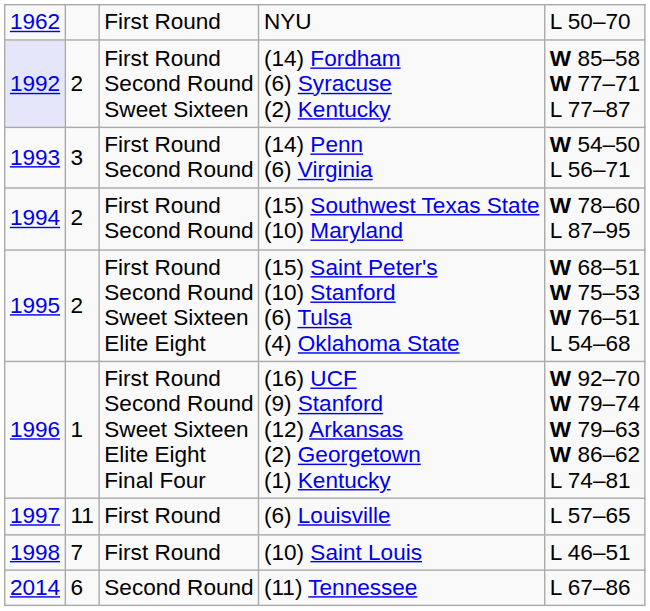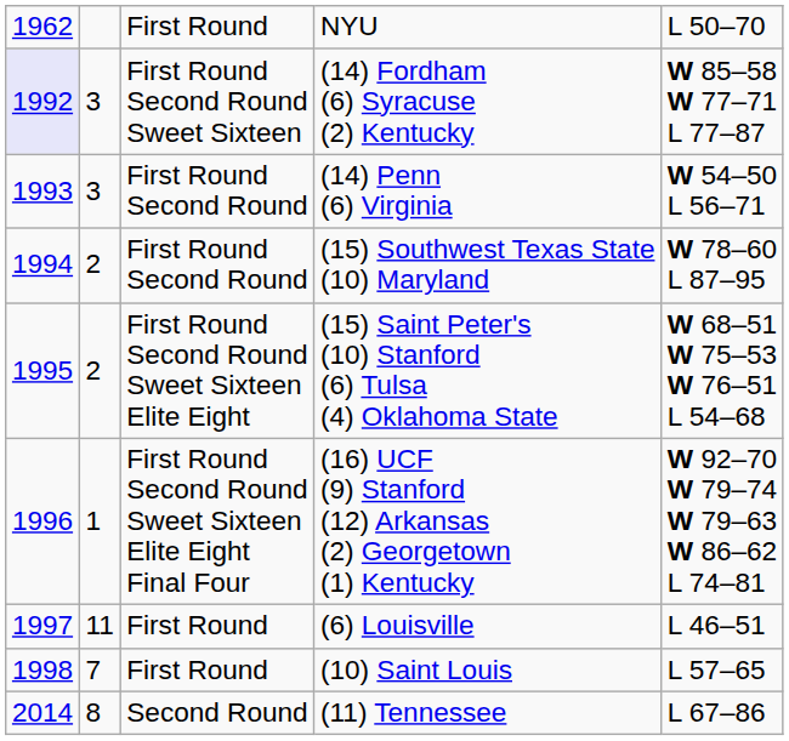 <table class="wikitable">
 <tr>
 <td><a href='#'>1962</a></td>
 <td></td>
 <td>First Round</td>
 <td>NYU</td>
 <td>L 50–70</td>
 </tr>
 <tr>
 <td style="background: lavender;"><a href='#'>1992</a></td>
-<td>2</td>
+<td>3</td>
 <td>First Round<br>Second Round<br>Sweet Sixteen</td>
 <td>(14) <a href='#'>Fordham</a><br>(6) <a href='#'>Syracuse</a><br>(2) <a href='#'>Kentucky</a></td>
 <td><strong>W</strong> 85–58<br><strong>W</strong> 77–71<br>L 77–87</td>
 </tr>
 <tr>
 <td><a href='#'>1993</a></td>
 <td>3</td>
 <td>First Round<br>Second Round</td>
 <td>(14) <a href='#'>Penn</a><br>(6) <a href='#'>Virginia</a></td>
 <td><strong>W</strong> 54–50<br>L 56–71</td>
 </tr>
 <tr>
 <td><a href='#'>1994</a></td>
 <td>2</td>
 <td>First Round<br>Second Round</td>
 <td>(15) <a href='#'>Southwest Texas State</a><br>(10) <a href='#'>Maryland</a></td>
 <td><strong>W</strong> 78–60<br>L 87–95</td>
 </tr>
 <tr>
 <td><a href='#'>1995</a></td>
 <td>2</td>
 <td>First Round<br>Second Round<br>Sweet Sixteen<br>Elite Eight</td>
 <td>(15) <a href='#'>Saint Peter's</a><br>(10) <a href='#'>Stanford</a><br>(6) <a href='#'>Tulsa</a><br>(4) <a href='#'>Oklahoma State</a></td>
 <td><strong>W</strong> 68–51<br><strong>W</strong> 75–53<br><strong>W</strong> 76–51<br>L 54–68</td>
 </tr>
 <tr>
 <td><a href='#'>1996</a></td>
 <td>1</td>
 <td>First Round<br>Second Round<br>Sweet Sixteen<br>Elite Eight<br>Final Four</td>
 <td>(16) <a href='#'>UCF</a><br>(9) <a href='#'>Stanford</a><br>(12) <a href='#'>Arkansas</a><br>(2) <a href='#'>Georgetown</a><br>(1) <a href='#'>Kentucky</a></td>
 <td><strong>W</strong> 92–70<br><strong>W</strong> 79–74<br><strong>W</strong> 79–63<br><strong>W</strong> 86–62<br>L 74–81</td>
 </tr>
 <tr>
 <td><a href='#'>1997</a></td>
 <td>11</td>
 <td>First Round</td>
 <td>(6) <a href='#'>Louisville</a></td>
-<td>L 57–65</td>
+<td>L 46–51</td>
 </tr>
 <tr>
 <td><a href='#'>1998</a></td>
 <td>7</td>
 <td>First Round</td>
 <td>(10) <a href='#'>Saint Louis</a></td>
-<td>L 46–51</td>
+<td>L 57–65</td>
 </tr>
 <tr>
 <td><a href='#'>2014</a></td>
-<td>6</td>
+<td>8</td>
 <td>Second Round</td>
 <td>(11) <a href='#'>Tennessee</a></td>
 <td>L 67–86</td>
 </tr>
 </table>
